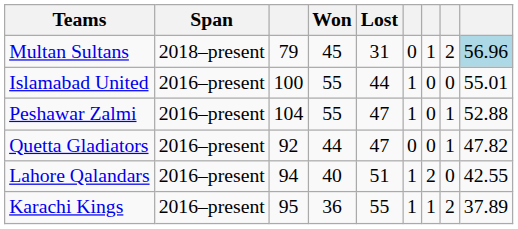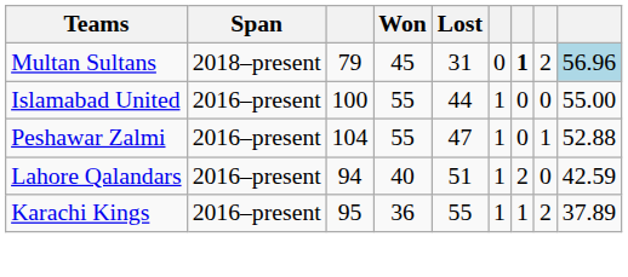 <table class="wikitable" style="text-align:center">
 <tr>
 <th>Teams</th>
 <th>Span</th>
 <th></th>
 <th>Won</th>
 <th>Lost</th>
 <th></th>
 <th></th>
 <th></th>
 <th></th>
 </tr>
 <tr>
 <td style="text-align:left"><a href='#'>Multan Sultans</a></td>
 <td>2018–present</td>
 <td>79</td>
 <td>45</td>
 <td>31</td>
 <td>0</td>
-<td>1</td>
+<td><strong>1</strong></td>
 <td>2</td>
 <td style="background: lightblue;">56.96</td>
 </tr>
 <tr>
 <td style="text-align:left"><a href='#'>Islamabad United</a></td>
 <td>2016–present</td>
 <td>100</td>
 <td>55</td>
 <td>44</td>
 <td>1</td>
 <td>0</td>
 <td>0</td>
-<td>55.01</td>
+<td>55.00</td>
 </tr>
 <tr>
 <td style="text-align:left"><a href='#'>Peshawar Zalmi</a></td>
 <td>2016–present</td>
 <td>104</td>
 <td>55</td>
 <td>47</td>
 <td>1</td>
 <td>0</td>
 <td>1</td>
 <td>52.88</td>
 </tr>
 <tr>
-<td style="text-align:left"><a href='#'>Quetta Gladiators</a></td>
-<td>2016–present</td>
-<td>92</td>
-<td>44</td>
-<td>47</td>
-<td>0</td>
-<td>0</td>
-<td>1</td>
-<td>47.82</td>
-</tr>
-<tr>
 <td style="text-align:left"><a href='#'>Lahore Qalandars</a></td>
 <td>2016–present</td>
 <td>94</td>
 <td>40</td>
 <td>51</td>
 <td>1</td>
 <td>2</td>
 <td>0</td>
-<td>42.55</td>
+<td>42.59</td>
 </tr>
 <tr>
 <td style="text-align:left"><a href='#'>Karachi Kings</a></td>
 <td>2016–present</td>
 <td>95</td>
 <td>36</td>
 <td>55</td>
 <td>1</td>
 <td>1</td>
 <td>2</td>
 <td>37.89</td>
 </tr>
 </table>
